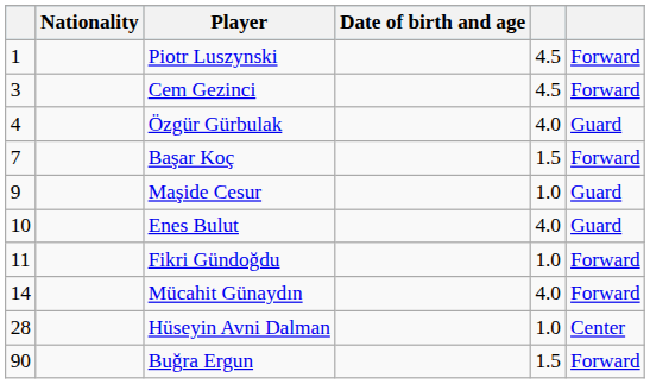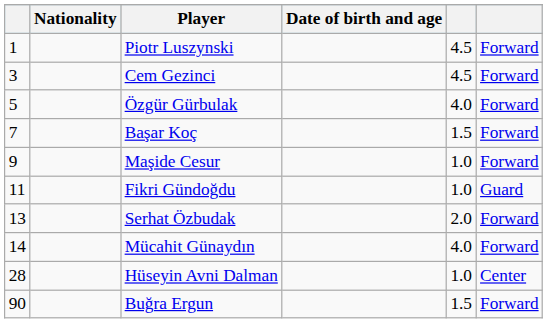 <table class=wikitable style="font-size:90%">
 <tr bgcolor=#F2F2F2 style="text-align:center; font-size:90%;">
 </tr>
 <tr bgcolor=#ADEBFD>
 <th></th>
 <th>Nationality</th>
 <th>Player</th>
 <th>Date of birth and age</th>
 <th></th>
 <th></th>
 </tr>
 <tr>
 <td>1</td>
 <td></td>
 <td><a href='#'>Piotr Luszynski</a></td>
 <td align=right></td>
 <td>4.5</td>
 <td><a href='#'>Forward</a></td>
 </tr>
 <tr>
 <td>3</td>
 <td></td>
 <td><a href='#'>Cem Gezinci</a></td>
 <td align=right></td>
 <td>4.5</td>
 <td><a href='#'>Forward</a></td>
 </tr>
 <tr>
-<td>4</td>
+<td>5</td>
 <td></td>
 <td><a href='#'>Özgür Gürbulak</a></td>
 <td align=right></td>
 <td>4.0</td>
-<td><a href='#'>Guard</a></td>
+<td><a href='#'>Forward</a></td>
 </tr>
 <tr>
 <td>7</td>
 <td></td>
 <td><a href='#'>Başar Koç</a></td>
 <td align=right></td>
 <td>1.5</td>
 <td><a href='#'>Forward</a></td>
 </tr>
 <tr>
 <td>9</td>
 <td></td>
 <td><a href='#'>Maşide Cesur</a></td>
 <td align=right></td>
 <td>1.0</td>
-<td><a href='#'>Guard</a></td>
-</tr>
-<tr>
-<td>10</td>
-<td></td>
-<td><a href='#'>Enes Bulut</a></td>
-<td align=right></td>
-<td>4.0</td>
-<td><a href='#'>Guard</a></td>
+<td><a href='#'>Forward</a></td>
 </tr>
 <tr>
 <td>11</td>
 <td></td>
 <td><a href='#'>Fikri Gündoğdu</a></td>
 <td align=right></td>
 <td>1.0</td>
+<td><a href='#'>Guard</a></td>
+</tr>
+<tr>
+<td>13</td>
+<td></td>
+<td><a href='#'>Serhat Özbudak</a></td>
+<td align=right></td>
+<td>2.0</td>
 <td><a href='#'>Forward</a></td>
 </tr>
 <tr>
 <td>14</td>
 <td></td>
 <td><a href='#'>Mücahit Günaydın</a></td>
 <td align=right></td>
 <td>4.0</td>
 <td><a href='#'>Forward</a></td>
 </tr>
 <tr>
 <td>28</td>
 <td></td>
 <td><a href='#'>Hüseyin Avni Dalman</a></td>
 <td align=right></td>
 <td>1.0</td>
 <td><a href='#'>Center</a></td>
 </tr>
 <tr>
 <td>90</td>
 <td></td>
 <td><a href='#'>Buğra Ergun</a></td>
 <td align=right></td>
 <td>1.5</td>
 <td><a href='#'>Forward</a></td>
 </tr>
 </table>
